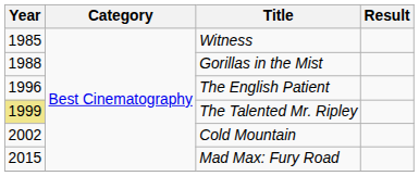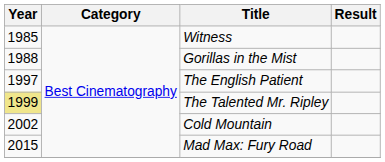 <table class="wikitable">
 <tr>
 <th>Year</th>
 <th>Category</th>
 <th>Title</th>
 <th>Result</th>
 </tr>
 <tr>
 <td>1985</td>
 <td rowspan=6><a href='#'>Best Cinematography</a></td>
 <td><em>Witness</em></td>
 <td></td>
 </tr>
 <tr>
 <td>1988</td>
 <td><em>Gorillas in the Mist</em></td>
 <td></td>
 </tr>
 <tr>
-<td>1996</td>
+<td>1997</td>
 <td><em>The English Patient</em></td>
 <td></td>
 </tr>
 <tr>
 <td style="background: khaki;">1999</td>
 <td><em>The Talented Mr. Ripley</em></td>
 <td></td>
 </tr>
 <tr>
 <td>2002</td>
 <td><em>Cold Mountain</em></td>
 <td></td>
 </tr>
 <tr>
 <td>2015</td>
 <td><em>Mad Max: Fury Road</em></td>
 <td></td>
 </tr>
 <tr>
 </tr>
 </table>
